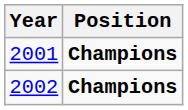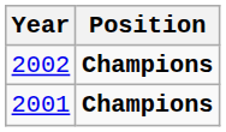 <table class = "wikitable sortable">
 <tr>
 <th>Year</th>
 <th>Position</th>
 </tr>
 <tr>
+<td><a href='#'>2002</a></td>
+<td><strong>Champions</strong></td>
+</tr>
+<tr>
 <td><a href='#'>2001</a></td>
 <td><strong>Champions</strong></td>
 </tr>
-<tr>
-<td><a href='#'>2002</a></td>
-<td><strong>Champions</strong></td>
-</tr>
 </table>
